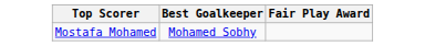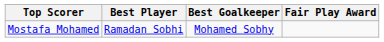 <table class="wikitable" style="margin:auto;text-align:center">
 <tr>
 <th>Top Scorer</th>
+<th>Best Player</th>
 <th>Best Goalkeeper</th>
 <th>Fair Play Award</th>
 </tr>
 <tr>
 <td> <a href='#'>Mostafa Mohamed</a><br></td>
+<td> <a href='#'>Ramadan Sobhi</a></td>
 <td> <a href='#'>Mohamed Sobhy</a></td>
 <td></td>
 </tr>
 </table>
